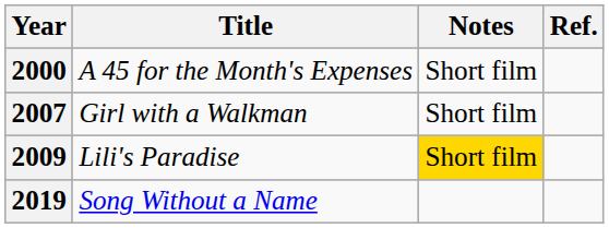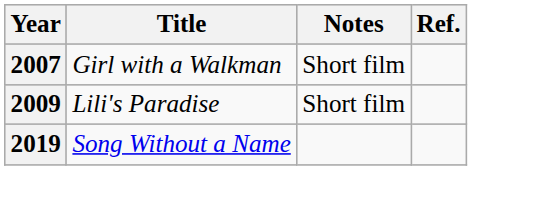 <table class="wikitable sortable plainrowheaders">
 <tr>
 <th scope="col">Year</th>
 <th scope="col">Title</th>
 <th scope="col">Notes</th>
 <th scope="col" class="unsortable">Ref.</th>
-</tr>
-<tr>
-<th scope="row">2000</th>
-<td><em>A 45 for the Month's Expenses</em></td>
-<td>Short film</td>
-<td align="center"></td>
 </tr>
 <tr>
 <th scope="row">2007</th>
 <td><em>Girl with a Walkman</em></td>
 <td>Short film</td>
 <td align="center"></td>
 </tr>
 <tr>
 <th scope="row">2009</th>
 <td><em>Lili's Paradise</em></td>
-<td style="background: gold;">Short film</td>
+<td>Short film</td>
 <td align="center"></td>
 </tr>
 <tr>
 <th scope="row">2019</th>
 <td><em><a href='#'>Song Without a Name</a></em></td>
 <td></td>
 <td align="center"></td>
 </tr>
 </table>
